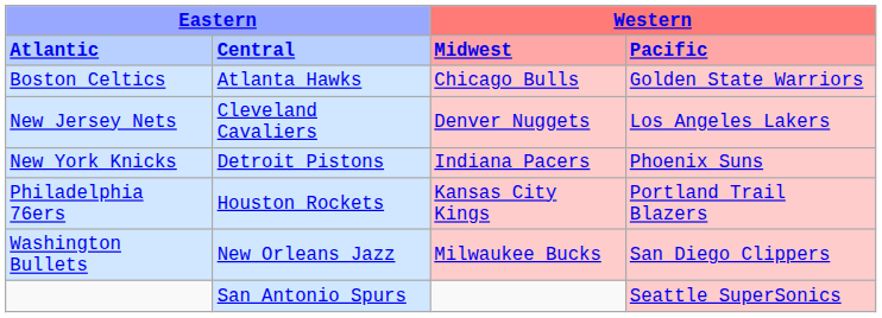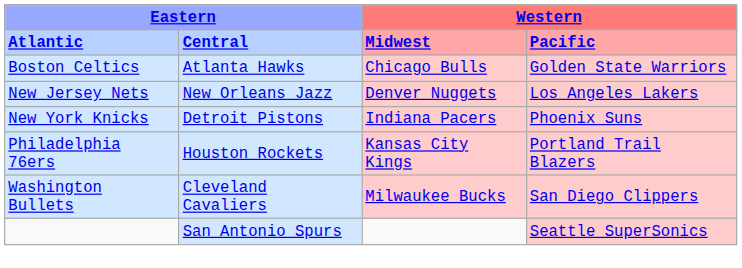 <table class="wikitable">
 <tr>
 <th colspan="2" style="background-color: #99A8FF;"><a href='#'>Eastern</a></th>
 <th colspan="2" style="background-color: #FF7B77;"><a href='#'>Western</a></th>
 </tr>
 <tr>
 <td style="background-color: #B7D0FF;"><strong><a href='#'>Atlantic</a></strong></td>
 <td style="background-color: #B7D0FF;"><strong><a href='#'>Central</a></strong></td>
 <td style="background-color: #FFA7A7;"><strong><a href='#'>Midwest</a></strong></td>
 <td style="background-color: #FFA7A7;"><strong><a href='#'>Pacific</a></strong></td>
 </tr>
 <tr>
 <td style="background-color: #D0E7FF;"><a href='#'>Boston Celtics</a></td>
 <td style="background-color: #D0E7FF;"><a href='#'>Atlanta Hawks</a></td>
 <td style="background-color: #FFCCCC;"><a href='#'>Chicago Bulls</a></td>
 <td style="background-color: #FFCCCC;"><a href='#'>Golden State Warriors</a></td>
 </tr>
 <tr>
 <td style="background-color: #D0E7FF;"><a href='#'>New Jersey Nets</a></td>
-<td style="background-color: #D0E7FF;"><a href='#'>Cleveland Cavaliers</a></td>
+<td style="background-color: #D0E7FF;"><a href='#'>New Orleans Jazz</a></td>
 <td style="background-color: #FFCCCC;"><a href='#'>Denver Nuggets</a></td>
 <td style="background-color: #FFCCCC;"><a href='#'>Los Angeles Lakers</a></td>
 </tr>
 <tr>
 <td style="background-color: #D0E7FF;"><a href='#'>New York Knicks</a></td>
 <td style="background-color: #D0E7FF;"><a href='#'>Detroit Pistons</a></td>
 <td style="background-color: #FFCCCC;"><a href='#'>Indiana Pacers</a></td>
 <td style="background-color: #FFCCCC;"><a href='#'>Phoenix Suns</a></td>
 </tr>
 <tr>
 <td style="background-color: #D0E7FF;"><a href='#'>Philadelphia 76ers</a></td>
 <td style="background-color: #D0E7FF;"><a href='#'>Houston Rockets</a></td>
 <td style="background-color: #FFCCCC;"><a href='#'>Kansas City Kings</a></td>
 <td style="background-color: #FFCCCC;"><a href='#'>Portland Trail Blazers</a></td>
 </tr>
 <tr>
 <td style="background-color: #D0E7FF;"><a href='#'>Washington Bullets</a></td>
-<td style="background-color: #D0E7FF;"><a href='#'>New Orleans Jazz</a></td>
+<td style="background-color: #D0E7FF;"><a href='#'>Cleveland Cavaliers</a></td>
 <td style="background-color: #FFCCCC;"><a href='#'>Milwaukee Bucks</a></td>
 <td style="background-color: #FFCCCC;"><a href='#'>San Diego Clippers</a></td>
 </tr>
 <tr>
 <td> </td>
 <td style="background-color: #D0E7FF;"><a href='#'>San Antonio Spurs</a></td>
 <td> </td>
 <td style="background-color: #FFCCCC;"><a href='#'>Seattle SuperSonics</a></td>
 </tr>
 </table>
